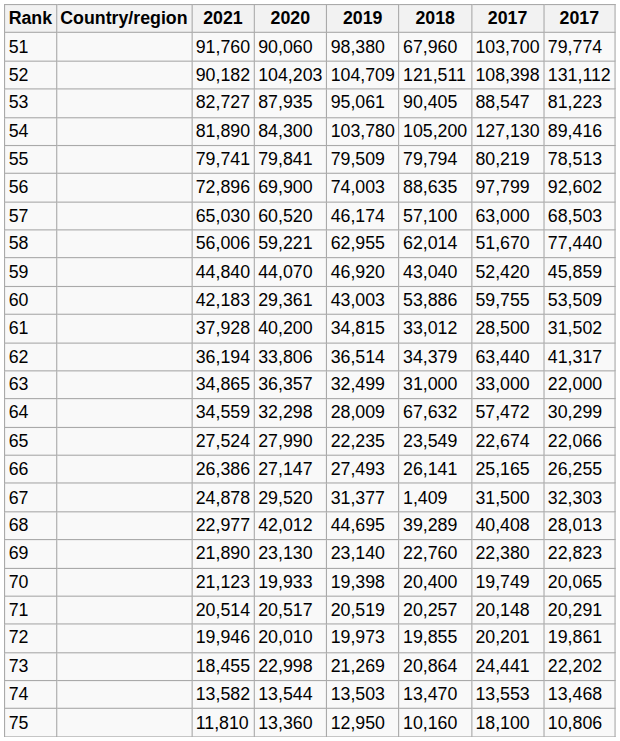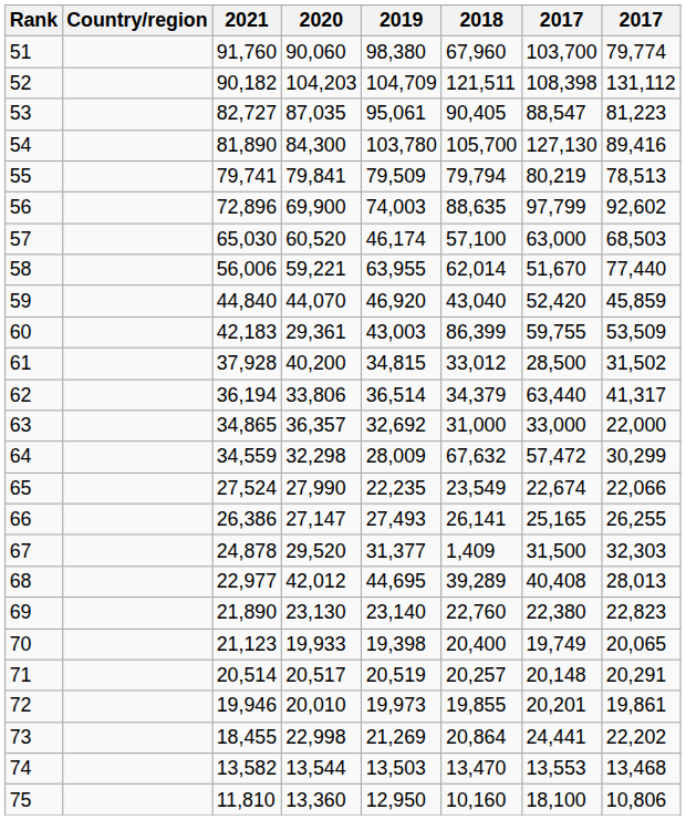 <table class="wikitable sortable">
 <tr>
 <th>Rank</th>
 <th>Country/region</th>
 <th data-sort-type="number">2021</th>
 <th data-sort-type="number">2020</th>
 <th data-sort-type="number">2019</th>
 <th data-sort-type="number">2018</th>
 <th data-sort-type="number">2017</th>
 <th data-sort-type="number">2017</th>
 </tr>
 <tr>
 <td>51</td>
 <td></td>
 <td align="left">91,760</td>
 <td align="left">90,060</td>
 <td align="left">98,380</td>
 <td align="left">67,960</td>
 <td align="left">103,700</td>
 <td align="left">79,774</td>
 </tr>
 <tr>
 <td>52</td>
 <td></td>
 <td align="left">90,182</td>
 <td align="left">104,203</td>
 <td align="left">104,709</td>
 <td align="left">121,511</td>
 <td align="left">108,398</td>
 <td align="left">131,112</td>
 </tr>
 <tr>
 <td>53</td>
 <td></td>
 <td align="left">82,727</td>
-<td align="left">87,935</td>
+<td align="left">87,035</td>
 <td align="left">95,061</td>
 <td align="left">90,405</td>
 <td align="left">88,547</td>
 <td align="left">81,223</td>
 </tr>
 <tr>
 <td>54</td>
 <td></td>
 <td align="left">81,890</td>
 <td align="left">84,300</td>
 <td align="left">103,780</td>
-<td align="left">105,200</td>
+<td align="left">105,700</td>
 <td align="left">127,130</td>
 <td align="left">89,416</td>
 </tr>
 <tr>
 <td>55</td>
 <td></td>
 <td align="left">79,741</td>
 <td align="left">79,841</td>
 <td align="left">79,509</td>
 <td align="left">79,794</td>
 <td align="left">80,219</td>
 <td align="left">78,513</td>
 </tr>
 <tr>
 <td>56</td>
 <td></td>
 <td align="left">72,896</td>
 <td align="left">69,900</td>
 <td align="left">74,003</td>
 <td align="left">88,635</td>
 <td align="left">97,799</td>
 <td align="left">92,602</td>
 </tr>
 <tr>
 <td>57</td>
 <td></td>
 <td align="left">65,030</td>
 <td align="left">60,520</td>
 <td align="left">46,174</td>
 <td align="left">57,100</td>
 <td align="left">63,000</td>
 <td align="left">68,503</td>
 </tr>
 <tr>
 <td>58</td>
 <td></td>
 <td align="left">56,006</td>
 <td align="left">59,221</td>
-<td align="left">62,955</td>
+<td align="left">63,955</td>
 <td align="left">62,014</td>
 <td align="left">51,670</td>
 <td align="left">77,440</td>
 </tr>
 <tr>
 <td>59</td>
 <td></td>
 <td align="left">44,840</td>
 <td align="left">44,070</td>
 <td align="left">46,920</td>
 <td align="left">43,040</td>
 <td align="left">52,420</td>
 <td align="left">45,859</td>
 </tr>
 <tr>
 <td>60</td>
 <td></td>
 <td align="left">42,183</td>
 <td align="left">29,361</td>
 <td align="left">43,003</td>
-<td align="left">53,886</td>
+<td align="left">86,399</td>
 <td align="left">59,755</td>
 <td align="left">53,509</td>
 </tr>
 <tr>
 <td>61</td>
 <td></td>
 <td align="left">37,928</td>
 <td align="left">40,200</td>
 <td align="left">34,815</td>
 <td align="left">33,012</td>
 <td align="left">28,500</td>
 <td align="left">31,502</td>
 </tr>
 <tr>
 <td>62</td>
 <td></td>
 <td align="left">36,194</td>
 <td align="left">33,806</td>
 <td align="left">36,514</td>
 <td align="left">34,379</td>
 <td align="left">63,440</td>
 <td align="left">41,317</td>
 </tr>
 <tr>
 <td>63</td>
 <td></td>
 <td align="left">34,865</td>
 <td align="left">36,357</td>
-<td align="left">32,499</td>
+<td align="left">32,692</td>
 <td align="left">31,000</td>
 <td align="left">33,000</td>
 <td align="left">22,000</td>
 </tr>
 <tr>
 <td>64</td>
 <td></td>
 <td align="left">34,559</td>
 <td align="left">32,298</td>
 <td align="left">28,009</td>
 <td align="left">67,632</td>
 <td align="left">57,472</td>
 <td align="left">30,299</td>
 </tr>
 <tr>
 <td>65</td>
 <td></td>
 <td align="left">27,524</td>
 <td align="left">27,990</td>
 <td align="left">22,235</td>
 <td align="left">23,549</td>
 <td align="left">22,674</td>
 <td align="left">22,066</td>
 </tr>
 <tr>
 <td>66</td>
 <td></td>
 <td align="left">26,386</td>
 <td align="left">27,147</td>
 <td align="left">27,493</td>
 <td align="left">26,141</td>
 <td align="left">25,165</td>
 <td align="left">26,255</td>
 </tr>
 <tr>
 <td>67</td>
 <td></td>
 <td align="left">24,878</td>
 <td align="left">29,520</td>
 <td align="left">31,377</td>
 <td align="left">1,409</td>
 <td align="left">31,500</td>
 <td align="left">32,303</td>
 </tr>
 <tr>
 <td>68</td>
 <td></td>
 <td align="left">22,977</td>
 <td align="left">42,012</td>
 <td align="left">44,695</td>
 <td align="left">39,289</td>
 <td align="left">40,408</td>
 <td align="left">28,013</td>
 </tr>
 <tr>
 <td>69</td>
 <td></td>
 <td align="left">21,890</td>
 <td align="left">23,130</td>
 <td align="left">23,140</td>
 <td align="left">22,760</td>
 <td align="left">22,380</td>
 <td align="left">22,823</td>
 </tr>
 <tr>
 <td>70</td>
 <td></td>
 <td align="left">21,123</td>
 <td align="left">19,933</td>
 <td align="left">19,398</td>
 <td align="left">20,400</td>
 <td align="left">19,749</td>
 <td align="left">20,065</td>
 </tr>
 <tr>
 <td>71</td>
 <td></td>
 <td align="left">20,514</td>
 <td align="left">20,517</td>
 <td align="left">20,519</td>
 <td align="left">20,257</td>
 <td align="left">20,148</td>
 <td align="left">20,291</td>
 </tr>
 <tr>
 <td>72</td>
 <td></td>
 <td align="left">19,946</td>
 <td align="left">20,010</td>
 <td align="left">19,973</td>
 <td align="left">19,855</td>
 <td align="left">20,201</td>
 <td align="left">19,861</td>
 </tr>
 <tr>
 <td>73</td>
 <td></td>
 <td align="left">18,455</td>
 <td align="left">22,998</td>
 <td align="left">21,269</td>
 <td align="left">20,864</td>
 <td align="left">24,441</td>
 <td align="left">22,202</td>
 </tr>
 <tr>
 <td>74</td>
 <td></td>
 <td align="left">13,582</td>
 <td align="left">13,544</td>
 <td align="left">13,503</td>
 <td align="left">13,470</td>
 <td align="left">13,553</td>
 <td align="left">13,468</td>
 </tr>
 <tr>
 <td>75</td>
 <td></td>
 <td align="left">11,810</td>
 <td align="left">13,360</td>
 <td align="left">12,950</td>
 <td align="left">10,160</td>
 <td align="left">18,100</td>
 <td align="left">10,806</td>
 </tr>
 <tr>
 </tr>
 </table>
